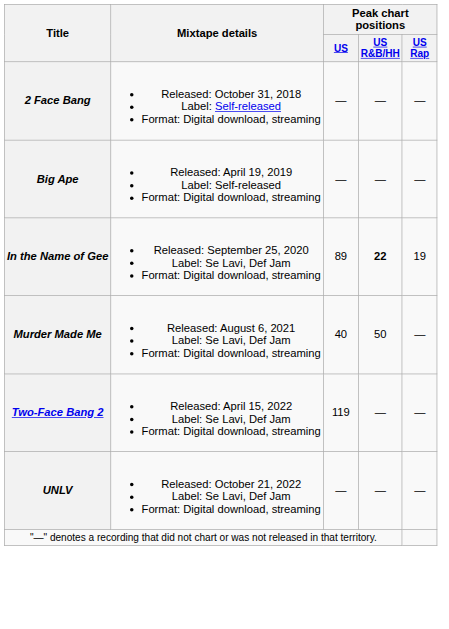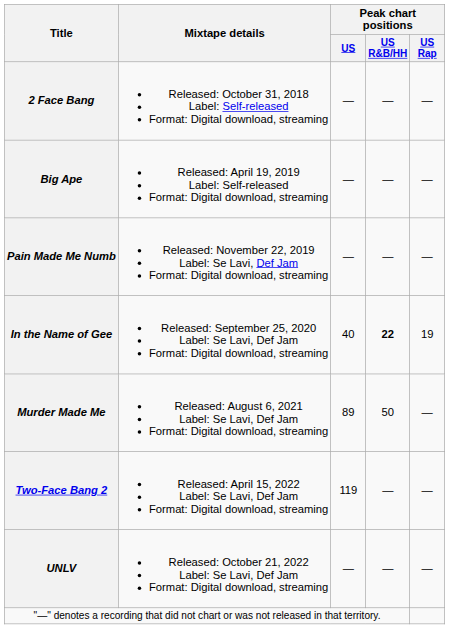 <table class="wikitable plainrowheaders" style="text-align:center;">
 <tr>
 <th rowspan="2">Title</th>
 <th rowspan="2">Mixtape details</th>
 <th colspan="3">Peak chart positions</th>
 </tr>
 <tr>
 <th scope="col" style="width:3em;font-size:90%;"><a href='#'>US</a><br></th>
 <th scope="col" style="width:3em;font-size:90%;"><a href='#'>US<br>R&B/HH</a><br></th>
 <th scope="col" style="width:3em;font-size:90%;"><a href='#'>US<br>Rap</a><br></th>
 </tr>
 <tr>
 <th scope="row"><em>2 Face Bang</em></th>
 <td><br><ul><li>Released: October 31, 2018</li><li>Label: <a href='#'>Self-released</a></li><li>Format: Digital download, streaming</li></ul></td>
 <td>—</td>
 <td>—</td>
 <td>—</td>
 </tr>
 <tr>
 <th scope="row"><em>Big Ape</em></th>
 <td><br><ul><li>Released: April 19, 2019</li><li>Label: Self-released</li><li>Format: Digital download, streaming</li></ul></td>
 <td>—</td>
 <td>—</td>
 <td>—</td>
 </tr>
 <tr>
+<th scope="row"><em>Pain Made Me Numb</em></th>
+<td><br><ul><li>Released: November 22, 2019</li><li>Label: Se Lavi, <a href='#'>Def Jam</a></li><li>Format: Digital download, streaming</li></ul></td>
+<td>—</td>
+<td>—</td>
+<td>—</td>
+</tr>
+<tr>
 <th scope="row"><em>In the Name of Gee</em></th>
 <td><br><ul><li>Released: September 25, 2020</li><li>Label: Se Lavi, Def Jam</li><li>Format: Digital download, streaming</li></ul></td>
-<td>89</td>
+<td>40</td>
 <td><strong>22</strong></td>
 <td>19</td>
 </tr>
 <tr>
 <th scope="row"><em>Murder Made Me</em></th>
 <td><br><ul><li>Released: August 6, 2021</li><li>Label: Se Lavi, Def Jam</li><li>Format: Digital download, streaming</li></ul></td>
-<td>40</td>
+<td>89</td>
 <td>50</td>
 <td>—</td>
 </tr>
 <tr>
 <th scope="row"><em><a href='#'>Two-Face Bang 2</a></em></th>
 <td><br><ul><li>Released: April 15, 2022</li><li>Label: Se Lavi, Def Jam</li><li>Format: Digital download, streaming</li></ul></td>
 <td>119</td>
 <td>—</td>
 <td>—</td>
 </tr>
 <tr>
 <th scope="row"><em>UNLV</em></th>
 <td><br><ul><li>Released: October 21, 2022</li><li>Label: Se Lavi, Def Jam</li><li>Format: Digital download, streaming</li></ul></td>
 <td>—</td>
 <td>—</td>
 <td>—</td>
 </tr>
 <tr>
 <td colspan="4" style="font-size:90%">"—" denotes a recording that did not chart or was not released in that territory.</td>
 <td></td>
 </tr>
 </table>
